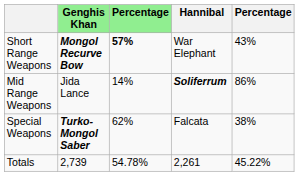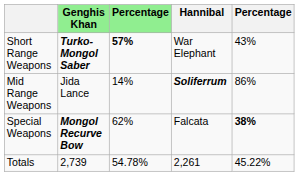 <table class="wikitable" style="text-align:left; width:440px; height:200px">
 <tr valign="top">
 <th style="width:120px;"></th>
 <th style="width:120px; background:lightgreen;">Genghis Khan</th>
 <th style="width:40px; background:lightgreen;">Percentage</th>
 <th style="width:120px;">Hannibal</th>
 <th style="width:40px;">Percentage</th>
 </tr>
 <tr valign="top">
 <td>Short Range Weapons</td>
-<td><strong><em>Mongol Recurve Bow</em></strong></td>
+<td><strong><em>Turko-Mongol Saber</em></strong></td>
 <td><strong>57%</strong></td>
 <td>War Elephant</td>
 <td>43%</td>
 </tr>
 <tr valign="top">
 <td>Mid Range Weapons</td>
 <td>Jida Lance</td>
 <td>14%</td>
 <td><strong><em>Soliferrum</em></strong></td>
 <td>86%</td>
 </tr>
 <tr valign="top">
 <td>Special Weapons</td>
-<td><strong><em>Turko-Mongol Saber</em></strong></td>
+<td><strong><em>Mongol Recurve Bow</em></strong></td>
 <td>62%</td>
 <td>Falcata</td>
-<td>38%</td>
+<td><strong>38%</strong></td>
 </tr>
 <tr valign="top">
 <td>Totals</td>
 <td>2,739</td>
 <td>54.78%</td>
 <td>2,261</td>
 <td>45.22%</td>
 </tr>
 </table>
